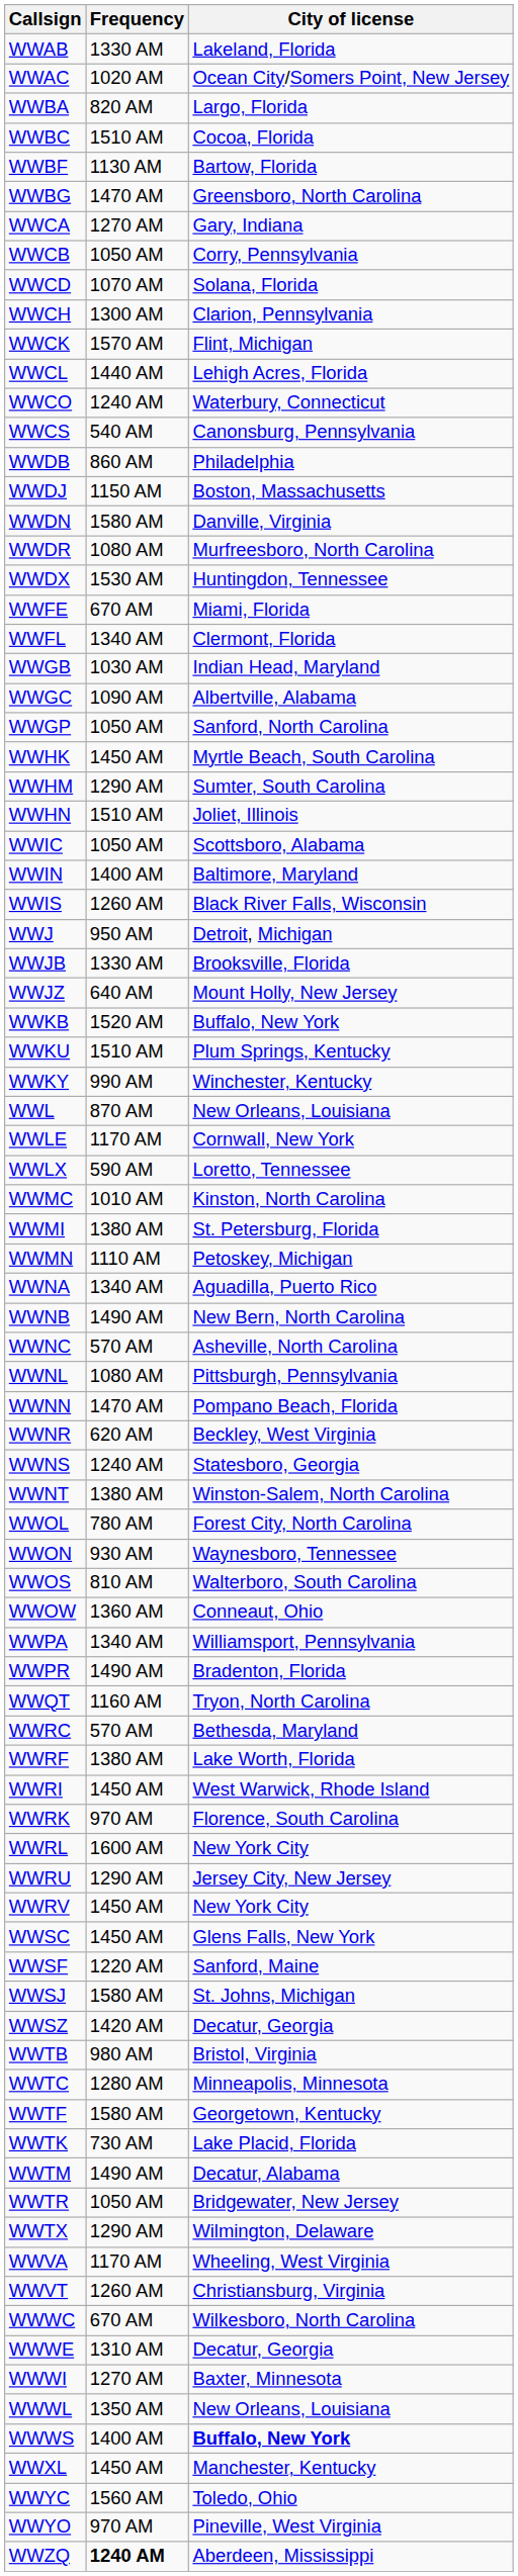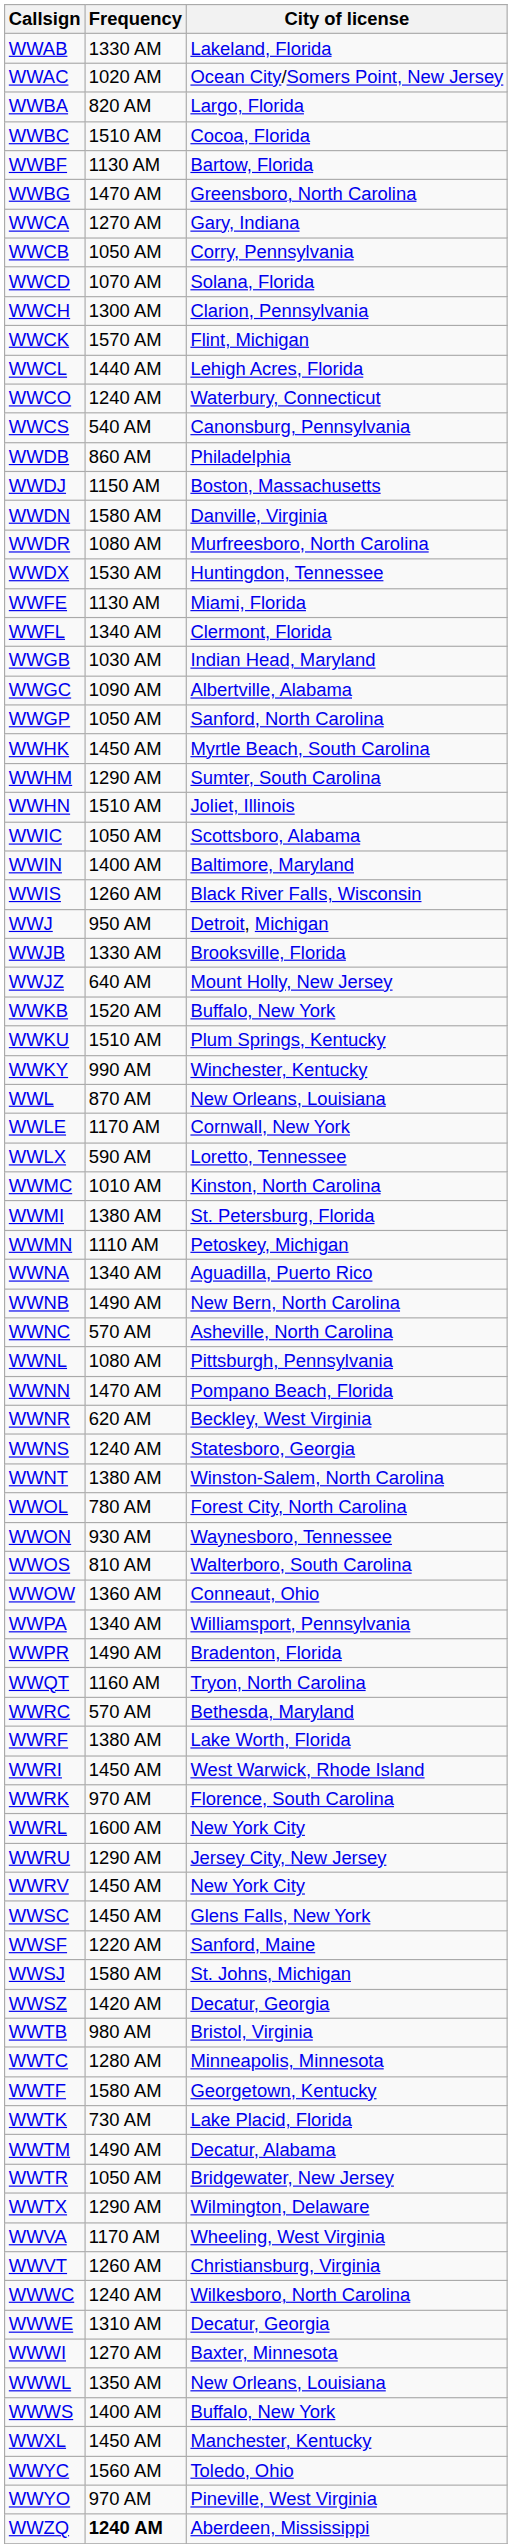 <table class="wikitable sortable">
 <tr>
 <th>Callsign</th>
 <th>Frequency</th>
 <th>City of license</th>
 </tr>
 <tr>
 <td><a href='#'>WWAB</a></td>
 <td>1330 AM</td>
 <td><a href='#'>Lakeland, Florida</a></td>
 </tr>
 <tr>
 <td><a href='#'>WWAC</a></td>
 <td>1020 AM</td>
 <td><a href='#'>Ocean City</a>/<a href='#'>Somers Point, New Jersey</a></td>
 </tr>
 <tr>
 <td><a href='#'>WWBA</a></td>
 <td>820 AM</td>
 <td><a href='#'>Largo, Florida</a></td>
 </tr>
 <tr>
 <td><a href='#'>WWBC</a></td>
 <td>1510 AM</td>
 <td><a href='#'>Cocoa, Florida</a></td>
 </tr>
 <tr>
 <td><a href='#'>WWBF</a></td>
 <td>1130 AM</td>
 <td><a href='#'>Bartow, Florida</a></td>
 </tr>
 <tr>
 <td><a href='#'>WWBG</a></td>
 <td>1470 AM</td>
 <td><a href='#'>Greensboro, North Carolina</a></td>
 </tr>
 <tr>
 <td><a href='#'>WWCA</a></td>
 <td>1270 AM</td>
 <td><a href='#'>Gary, Indiana</a></td>
 </tr>
 <tr>
 <td><a href='#'>WWCB</a></td>
 <td>1050 AM</td>
 <td><a href='#'>Corry, Pennsylvania</a></td>
 </tr>
 <tr>
 <td><a href='#'>WWCD</a></td>
 <td>1070 AM</td>
 <td><a href='#'>Solana, Florida</a></td>
 </tr>
 <tr>
 <td><a href='#'>WWCH</a></td>
 <td>1300 AM</td>
 <td><a href='#'>Clarion, Pennsylvania</a></td>
 </tr>
 <tr>
 <td><a href='#'>WWCK</a></td>
 <td>1570 AM</td>
 <td><a href='#'>Flint, Michigan</a></td>
 </tr>
 <tr>
 <td><a href='#'>WWCL</a></td>
 <td>1440 AM</td>
 <td><a href='#'>Lehigh Acres, Florida</a></td>
 </tr>
 <tr>
 <td><a href='#'>WWCO</a></td>
 <td>1240 AM</td>
 <td><a href='#'>Waterbury, Connecticut</a></td>
 </tr>
 <tr>
 <td><a href='#'>WWCS</a></td>
 <td>540 AM</td>
 <td><a href='#'>Canonsburg, Pennsylvania</a></td>
 </tr>
 <tr>
 <td><a href='#'>WWDB</a></td>
 <td>860 AM</td>
 <td><a href='#'>Philadelphia</a></td>
 </tr>
 <tr>
 <td><a href='#'>WWDJ</a></td>
 <td>1150 AM</td>
 <td><a href='#'>Boston, Massachusetts</a></td>
 </tr>
 <tr>
 <td><a href='#'>WWDN</a></td>
 <td>1580 AM</td>
 <td><a href='#'>Danville, Virginia</a></td>
 </tr>
 <tr>
 <td><a href='#'>WWDR</a></td>
 <td>1080 AM</td>
 <td><a href='#'>Murfreesboro, North Carolina</a></td>
 </tr>
 <tr>
 <td><a href='#'>WWDX</a></td>
 <td>1530 AM</td>
 <td><a href='#'>Huntingdon, Tennessee</a></td>
 </tr>
 <tr>
 <td><a href='#'>WWFE</a></td>
-<td>670 AM</td>
+<td>1130 AM</td>
 <td><a href='#'>Miami, Florida</a></td>
 </tr>
 <tr>
 <td><a href='#'>WWFL</a></td>
 <td>1340 AM</td>
 <td><a href='#'>Clermont, Florida</a></td>
 </tr>
 <tr>
 <td><a href='#'>WWGB</a></td>
 <td>1030 AM</td>
 <td><a href='#'>Indian Head, Maryland</a></td>
 </tr>
 <tr>
 <td><a href='#'>WWGC</a></td>
 <td>1090 AM</td>
 <td><a href='#'>Albertville, Alabama</a></td>
 </tr>
 <tr>
 <td><a href='#'>WWGP</a></td>
 <td>1050 AM</td>
 <td><a href='#'>Sanford, North Carolina</a></td>
 </tr>
 <tr>
 <td><a href='#'>WWHK</a></td>
 <td>1450 AM</td>
 <td><a href='#'>Myrtle Beach, South Carolina</a></td>
 </tr>
 <tr>
 <td><a href='#'>WWHM</a></td>
 <td>1290 AM</td>
 <td><a href='#'>Sumter, South Carolina</a></td>
 </tr>
 <tr>
 <td><a href='#'>WWHN</a></td>
 <td>1510 AM</td>
 <td><a href='#'>Joliet, Illinois</a></td>
 </tr>
 <tr>
 <td><a href='#'>WWIC</a></td>
 <td>1050 AM</td>
 <td><a href='#'>Scottsboro, Alabama</a></td>
 </tr>
 <tr>
 <td><a href='#'>WWIN</a></td>
 <td>1400 AM</td>
 <td><a href='#'>Baltimore, Maryland</a></td>
 </tr>
 <tr>
 <td><a href='#'>WWIS</a></td>
 <td>1260 AM</td>
 <td><a href='#'>Black River Falls, Wisconsin</a></td>
 </tr>
 <tr>
 <td><a href='#'>WWJ</a></td>
 <td>950 AM</td>
 <td><a href='#'>Detroit</a>, <a href='#'>Michigan</a></td>
 </tr>
 <tr>
 <td><a href='#'>WWJB</a></td>
 <td>1330 AM</td>
 <td><a href='#'>Brooksville, Florida</a></td>
 </tr>
 <tr>
 <td><a href='#'>WWJZ</a></td>
 <td>640 AM</td>
 <td><a href='#'>Mount Holly, New Jersey</a></td>
 </tr>
 <tr>
 <td><a href='#'>WWKB</a></td>
 <td>1520 AM</td>
 <td><a href='#'>Buffalo, New York</a></td>
 </tr>
 <tr>
 <td><a href='#'>WWKU</a></td>
 <td>1510 AM</td>
 <td><a href='#'>Plum Springs, Kentucky</a></td>
 </tr>
 <tr>
 <td><a href='#'>WWKY</a></td>
 <td>990 AM</td>
 <td><a href='#'>Winchester, Kentucky</a></td>
 </tr>
 <tr>
 <td><a href='#'>WWL</a></td>
 <td>870 AM</td>
 <td><a href='#'>New Orleans, Louisiana</a></td>
 </tr>
 <tr>
 <td><a href='#'>WWLE</a></td>
 <td>1170 AM</td>
 <td><a href='#'>Cornwall, New York</a></td>
 </tr>
 <tr>
 <td><a href='#'>WWLX</a></td>
 <td>590 AM</td>
 <td><a href='#'>Loretto, Tennessee</a></td>
 </tr>
 <tr>
 <td><a href='#'>WWMC</a></td>
 <td>1010 AM</td>
 <td><a href='#'>Kinston, North Carolina</a></td>
 </tr>
 <tr>
 <td><a href='#'>WWMI</a></td>
 <td>1380 AM</td>
 <td><a href='#'>St. Petersburg, Florida</a></td>
 </tr>
 <tr>
 <td><a href='#'>WWMN</a></td>
 <td>1110 AM</td>
 <td><a href='#'>Petoskey, Michigan</a></td>
 </tr>
 <tr>
 <td><a href='#'>WWNA</a></td>
 <td>1340 AM</td>
 <td><a href='#'>Aguadilla, Puerto Rico</a></td>
 </tr>
 <tr>
 <td><a href='#'>WWNB</a></td>
 <td>1490 AM</td>
 <td><a href='#'>New Bern, North Carolina</a></td>
 </tr>
 <tr>
 <td><a href='#'>WWNC</a></td>
 <td>570 AM</td>
 <td><a href='#'>Asheville, North Carolina</a></td>
 </tr>
 <tr>
 <td><a href='#'>WWNL</a></td>
 <td>1080 AM</td>
 <td><a href='#'>Pittsburgh, Pennsylvania</a></td>
 </tr>
 <tr>
 <td><a href='#'>WWNN</a></td>
 <td>1470 AM</td>
 <td><a href='#'>Pompano Beach, Florida</a></td>
 </tr>
 <tr>
 <td><a href='#'>WWNR</a></td>
 <td>620 AM</td>
 <td><a href='#'>Beckley, West Virginia</a></td>
 </tr>
 <tr>
 <td><a href='#'>WWNS</a></td>
 <td>1240 AM</td>
 <td><a href='#'>Statesboro, Georgia</a></td>
 </tr>
 <tr>
 <td><a href='#'>WWNT</a></td>
 <td>1380 AM</td>
 <td><a href='#'>Winston-Salem, North Carolina</a></td>
 </tr>
 <tr>
 <td><a href='#'>WWOL</a></td>
 <td>780 AM</td>
 <td><a href='#'>Forest City, North Carolina</a></td>
 </tr>
 <tr>
 <td><a href='#'>WWON</a></td>
 <td>930 AM</td>
 <td><a href='#'>Waynesboro, Tennessee</a></td>
 </tr>
 <tr>
 <td><a href='#'>WWOS</a></td>
 <td>810 AM</td>
 <td><a href='#'>Walterboro, South Carolina</a></td>
 </tr>
 <tr>
 <td><a href='#'>WWOW</a></td>
 <td>1360 AM</td>
 <td><a href='#'>Conneaut, Ohio</a></td>
 </tr>
 <tr>
 <td><a href='#'>WWPA</a></td>
 <td>1340 AM</td>
 <td><a href='#'>Williamsport, Pennsylvania</a></td>
 </tr>
 <tr>
 <td><a href='#'>WWPR</a></td>
 <td>1490 AM</td>
 <td><a href='#'>Bradenton, Florida</a></td>
 </tr>
 <tr>
 <td><a href='#'>WWQT</a></td>
 <td>1160 AM</td>
 <td><a href='#'>Tryon, North Carolina</a></td>
 </tr>
 <tr>
 <td><a href='#'>WWRC</a></td>
 <td>570 AM</td>
 <td><a href='#'>Bethesda, Maryland</a></td>
 </tr>
 <tr>
 <td><a href='#'>WWRF</a></td>
 <td>1380 AM</td>
 <td><a href='#'>Lake Worth, Florida</a></td>
 </tr>
 <tr>
 <td><a href='#'>WWRI</a></td>
 <td>1450 AM</td>
 <td><a href='#'>West Warwick, Rhode Island</a></td>
 </tr>
 <tr>
 <td><a href='#'>WWRK</a></td>
 <td>970 AM</td>
 <td><a href='#'>Florence, South Carolina</a></td>
 </tr>
 <tr>
 <td><a href='#'>WWRL</a></td>
 <td>1600 AM</td>
 <td><a href='#'>New York City</a></td>
 </tr>
 <tr>
 <td><a href='#'>WWRU</a></td>
 <td>1290 AM</td>
 <td><a href='#'>Jersey City, New Jersey</a></td>
 </tr>
 <tr>
 <td><a href='#'>WWRV</a></td>
 <td>1450 AM</td>
 <td><a href='#'>New York City</a></td>
 </tr>
 <tr>
 <td><a href='#'>WWSC</a></td>
 <td>1450 AM</td>
 <td><a href='#'>Glens Falls, New York</a></td>
 </tr>
 <tr>
 <td><a href='#'>WWSF</a></td>
 <td>1220 AM</td>
 <td><a href='#'>Sanford, Maine</a></td>
 </tr>
 <tr>
 <td><a href='#'>WWSJ</a></td>
 <td>1580 AM</td>
 <td><a href='#'>St. Johns, Michigan</a></td>
 </tr>
 <tr>
 <td><a href='#'>WWSZ</a></td>
 <td>1420 AM</td>
 <td><a href='#'>Decatur, Georgia</a></td>
 </tr>
 <tr>
 <td><a href='#'>WWTB</a></td>
 <td>980 AM</td>
 <td><a href='#'>Bristol, Virginia</a></td>
 </tr>
 <tr>
 <td><a href='#'>WWTC</a></td>
 <td>1280 AM</td>
 <td><a href='#'>Minneapolis, Minnesota</a></td>
 </tr>
 <tr>
 <td><a href='#'>WWTF</a></td>
 <td>1580 AM</td>
 <td><a href='#'>Georgetown, Kentucky</a></td>
 </tr>
 <tr>
 <td><a href='#'>WWTK</a></td>
 <td>730 AM</td>
 <td><a href='#'>Lake Placid, Florida</a></td>
 </tr>
 <tr>
 <td><a href='#'>WWTM</a></td>
 <td>1490 AM</td>
 <td><a href='#'>Decatur, Alabama</a></td>
 </tr>
 <tr>
 <td><a href='#'>WWTR</a></td>
 <td>1050 AM</td>
 <td><a href='#'>Bridgewater, New Jersey</a></td>
 </tr>
 <tr>
 <td><a href='#'>WWTX</a></td>
 <td>1290 AM</td>
 <td><a href='#'>Wilmington, Delaware</a></td>
 </tr>
 <tr>
 <td><a href='#'>WWVA</a></td>
 <td>1170 AM</td>
 <td><a href='#'>Wheeling, West Virginia</a></td>
 </tr>
 <tr>
 <td><a href='#'>WWVT</a></td>
 <td>1260 AM</td>
 <td><a href='#'>Christiansburg, Virginia</a></td>
 </tr>
 <tr>
 <td><a href='#'>WWWC</a></td>
-<td>670 AM</td>
+<td>1240 AM</td>
 <td><a href='#'>Wilkesboro, North Carolina</a></td>
 </tr>
 <tr>
 <td><a href='#'>WWWE</a></td>
 <td>1310 AM</td>
 <td><a href='#'>Decatur, Georgia</a></td>
 </tr>
 <tr>
 <td><a href='#'>WWWI</a></td>
 <td>1270 AM</td>
 <td><a href='#'>Baxter, Minnesota</a></td>
 </tr>
 <tr>
 <td><a href='#'>WWWL</a></td>
 <td>1350 AM</td>
 <td><a href='#'>New Orleans, Louisiana</a></td>
 </tr>
 <tr>
 <td><a href='#'>WWWS</a></td>
 <td>1400 AM</td>
-<td><strong><a href='#'>Buffalo, New York</a></strong></td>
+<td><a href='#'>Buffalo, New York</a></td>
 </tr>
 <tr>
 <td><a href='#'>WWXL</a></td>
 <td>1450 AM</td>
 <td><a href='#'>Manchester, Kentucky</a></td>
 </tr>
 <tr>
 <td><a href='#'>WWYC</a></td>
 <td>1560 AM</td>
 <td><a href='#'>Toledo, Ohio</a></td>
 </tr>
 <tr>
 <td><a href='#'>WWYO</a></td>
 <td>970 AM</td>
 <td><a href='#'>Pineville, West Virginia</a></td>
 </tr>
 <tr>
 <td><a href='#'>WWZQ</a></td>
 <td><strong>1240 AM</strong></td>
 <td><a href='#'>Aberdeen, Mississippi</a></td>
 </tr>
 </table>
